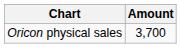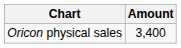 <table class="wikitable">
 <tr>
 <th>Chart</th>
 <th>Amount</th>
 </tr>
 <tr>
 <td><em>Oricon</em> physical sales</td>
-<td align="center">3,700</td>
+<td align="center">3,400</td>
 </tr>
 </table>
